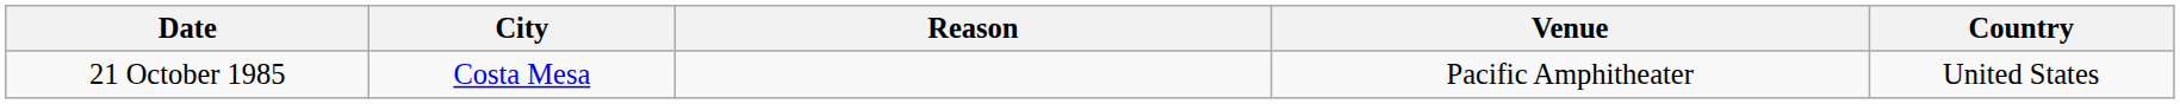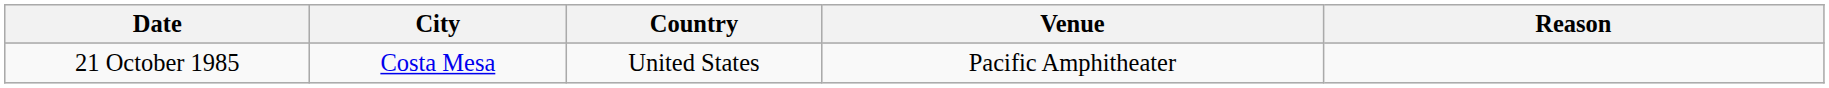 <table class="wikitable" style="text-align:center;">
 <tr>
 <th scope="col" style="width:12em;">Date</th>
 <th scope="col" style="width:10em;">City</th>
+<th scope="col" style="width:10em;">Country</th>
+<th scope="col" style="width:20em;">Venue</th>
 <th scope="col" style="width:20em;">Reason</th>
-<th scope="col" style="width:20em;">Venue</th>
-<th scope="col" style="width:10em;">Country</th>
 </tr>
 <tr>
 <td>21 October 1985</td>
 <td><a href='#'>Costa Mesa</a></td>
+<td>United States</td>
+<td>Pacific Amphitheater</td>
 <td></td>
-<td>Pacific Amphitheater</td>
-<td>United States</td>
 </tr>
 </table>
